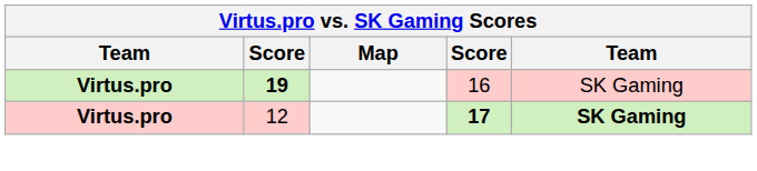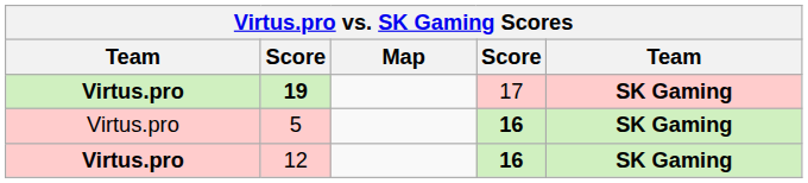 <table class="wikitable" style="text-align: center;">
 <tr>
 <th colspan=5><a href='#'>Virtus.pro</a> vs.  <a href='#'>SK Gaming</a> Scores</th>
 </tr>
 <tr>
 <th width="181px">Team</th>
 <th width="20px">Score</th>
 <th width="100px">Map</th>
 <th width="20px">Score</th>
 <th width="181px">Team</th>
 </tr>
 <tr>
 <td style="background: #D0F0C0;"><strong>Virtus.pro</strong></td>
 <td style="background: #D0F0C0;"><strong>19</strong></td>
 <td></td>
-<td style="background: #FFCCCC;">16</td>
-<td style="background: #FFCCCC;">SK Gaming</td>
+<td style="background: #FFCCCC;">17</td>
+<td style="background: #FFCCCC;"><strong>SK Gaming</strong></td>
+</tr>
+<tr>
+<td style="background: #FFCCCC;">Virtus.pro</td>
+<td style="background: #FFCCCC;">5</td>
+<td></td>
+<td style="background: #D0F0C0;"><strong>16</strong></td>
+<td style="background: #D0F0C0;"><strong>SK Gaming</strong></td>
 </tr>
 <tr>
 <td style="background: #FFCCCC;"><strong>Virtus.pro</strong></td>
 <td style="background: #FFCCCC;">12</td>
 <td></td>
-<td style="background: #D0F0C0;"><strong>17</strong></td>
+<td style="background: #D0F0C0;"><strong>16</strong></td>
 <td style="background: #D0F0C0;"><strong>SK Gaming</strong></td>
 </tr>
 </table>
